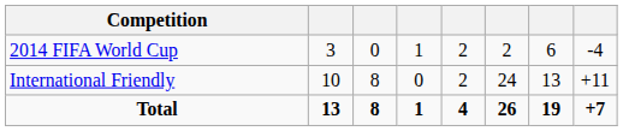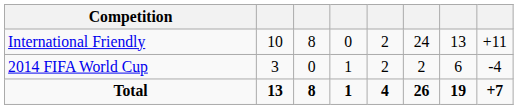 <table class="wikitable" style="text-align: center;">
 <tr>
 <th width=250>Competition</th>
 <th width=30></th>
 <th width=30></th>
 <th width=30></th>
 <th width=30></th>
 <th width=30></th>
 <th width=30></th>
 <th width=30></th>
 </tr>
 <tr>
+<td align="left"><a href='#'>International Friendly</a></td>
+<td>10</td>
+<td>8</td>
+<td>0</td>
+<td>2</td>
+<td>24</td>
+<td>13</td>
+<td>+11</td>
+</tr>
+<tr>
 <td align="left"><a href='#'>2014 FIFA World Cup</a></td>
 <td>3</td>
 <td>0</td>
 <td>1</td>
 <td>2</td>
 <td>2</td>
 <td>6</td>
 <td>-4</td>
-</tr>
-<tr>
-<td align="left"><a href='#'>International Friendly</a></td>
-<td>10</td>
-<td>8</td>
-<td>0</td>
-<td>2</td>
-<td>24</td>
-<td>13</td>
-<td>+11</td>
 </tr>
 <tr>
 <td><strong>Total</strong></td>
 <td><strong>13</strong></td>
 <td><strong>8</strong></td>
 <td><strong>1</strong></td>
 <td><strong>4</strong></td>
 <td><strong>26</strong></td>
 <td><strong>19</strong></td>
 <td><strong>+7</strong></td>
 </tr>
 </table>
